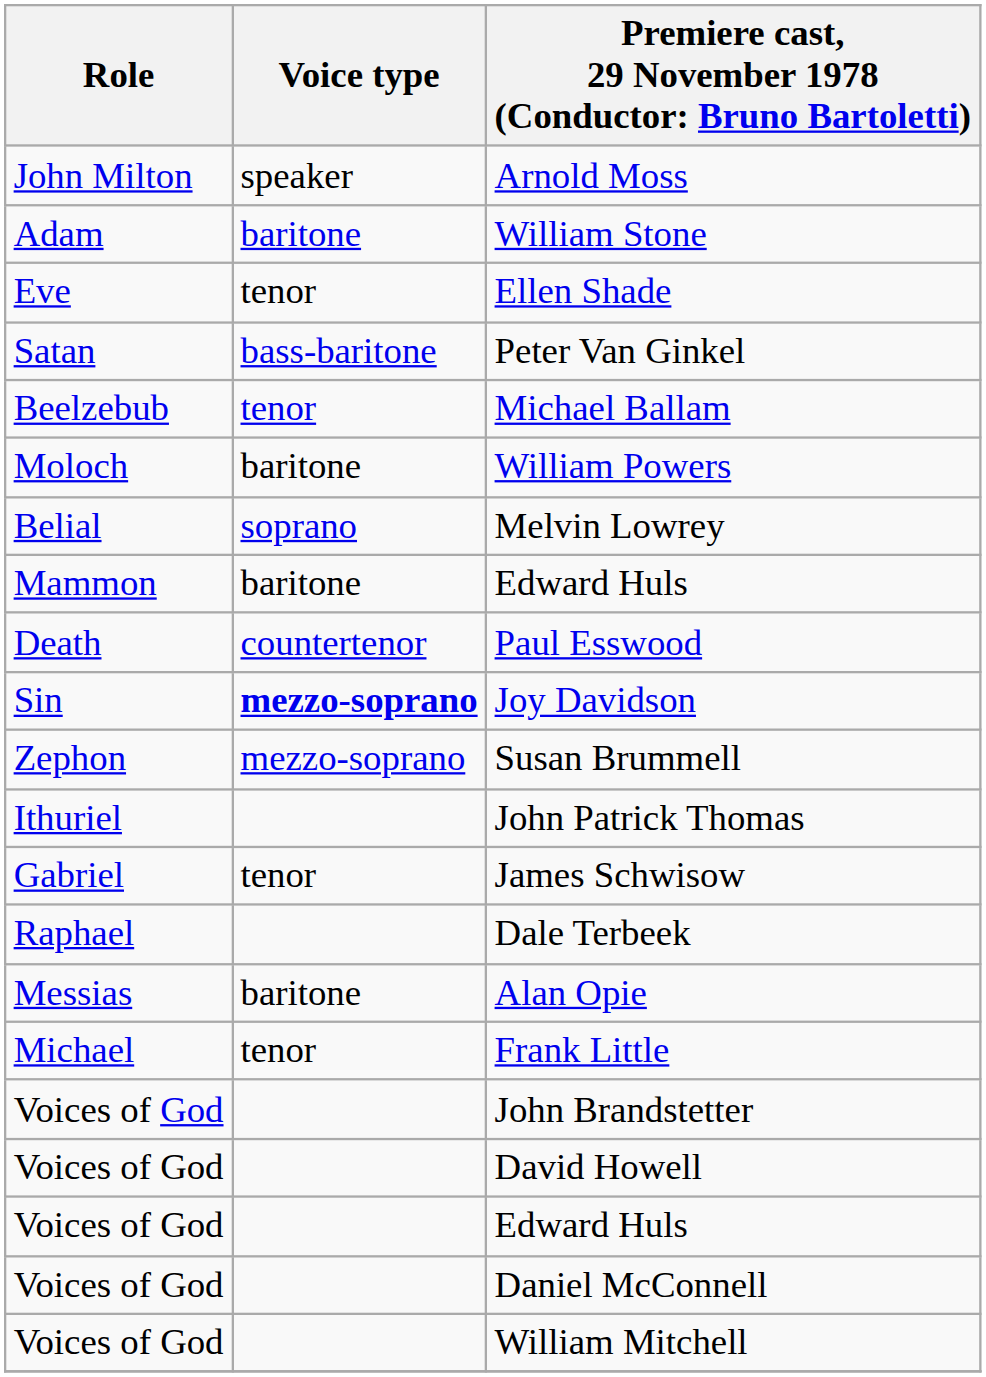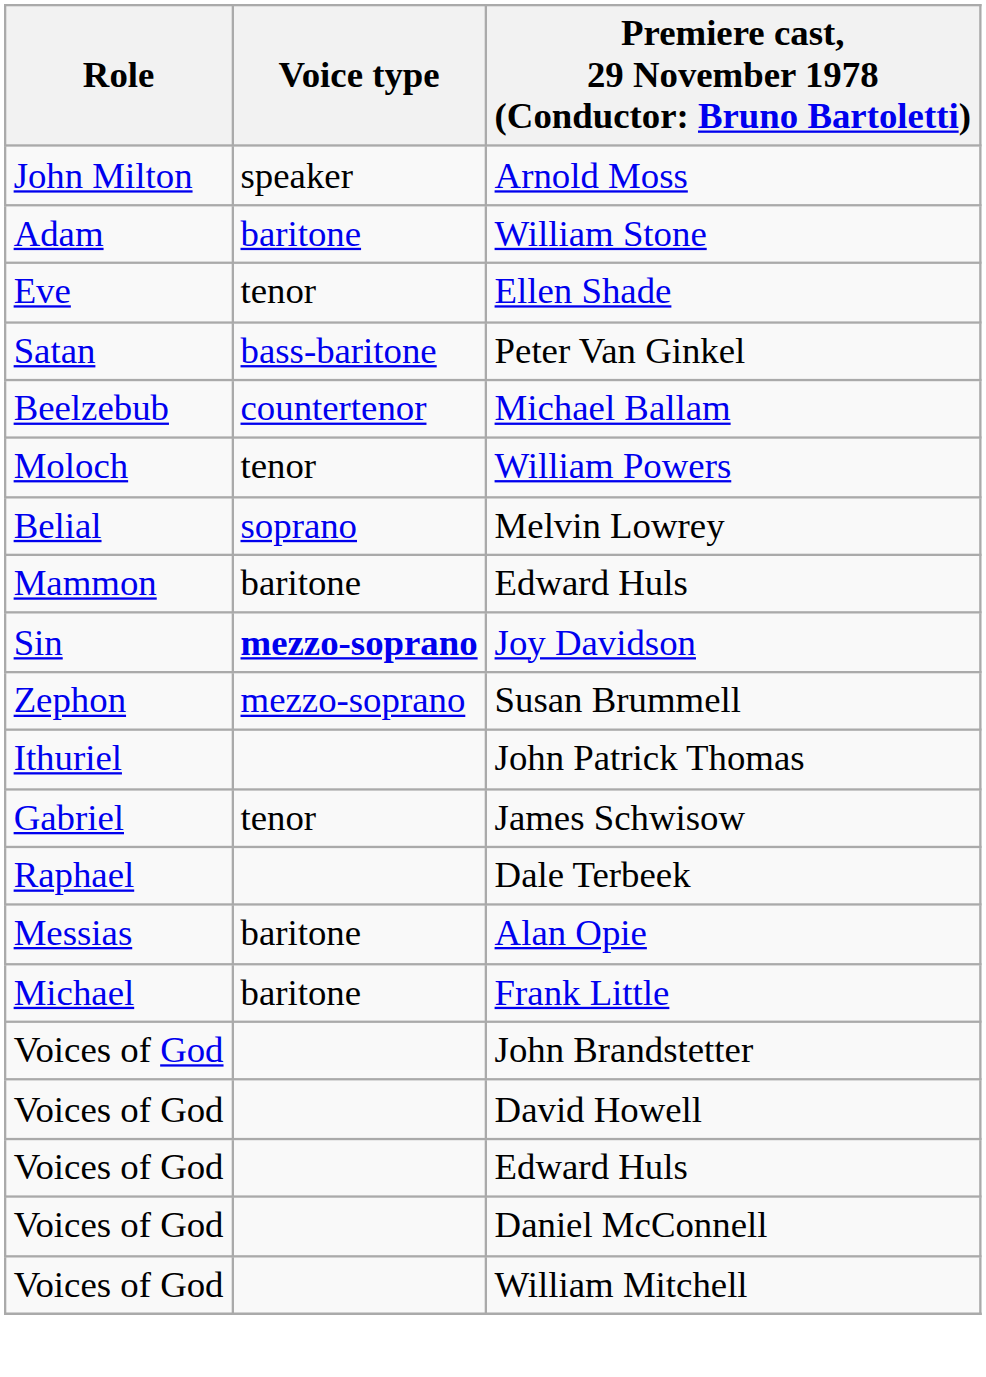 <table class="wikitable" border="1">
 <tr>
 <th>Role</th>
 <th>Voice type</th>
 <th>Premiere cast, <br>29 November 1978 <br>(Conductor: <a href='#'>Bruno Bartoletti</a>)</th>
 </tr>
 <tr>
 <td><a href='#'>John Milton</a></td>
 <td>speaker</td>
 <td><a href='#'>Arnold Moss</a></td>
 </tr>
 <tr>
 <td><a href='#'>Adam</a></td>
 <td><a href='#'>baritone</a></td>
 <td><a href='#'>William Stone</a></td>
 </tr>
 <tr>
 <td><a href='#'>Eve</a></td>
 <td>tenor</td>
 <td><a href='#'>Ellen Shade</a></td>
 </tr>
 <tr>
 <td><a href='#'>Satan</a></td>
 <td><a href='#'>bass-baritone</a></td>
 <td>Peter Van Ginkel</td>
 </tr>
 <tr>
 <td><a href='#'>Beelzebub</a></td>
-<td><a href='#'>tenor</a></td>
+<td><a href='#'>countertenor</a></td>
 <td><a href='#'>Michael Ballam</a></td>
 </tr>
 <tr>
 <td><a href='#'>Moloch</a></td>
-<td>baritone</td>
+<td>tenor</td>
 <td><a href='#'>William Powers</a></td>
 </tr>
 <tr>
 <td><a href='#'>Belial</a></td>
 <td><a href='#'>soprano</a></td>
 <td>Melvin Lowrey</td>
 </tr>
 <tr>
 <td><a href='#'>Mammon</a></td>
 <td>baritone</td>
 <td>Edward Huls</td>
-</tr>
-<tr>
-<td><a href='#'>Death</a></td>
-<td><a href='#'>countertenor</a></td>
-<td><a href='#'>Paul Esswood</a></td>
 </tr>
 <tr>
 <td><a href='#'>Sin</a></td>
 <td><strong><a href='#'>mezzo-soprano</a></strong></td>
 <td><a href='#'>Joy Davidson</a></td>
 </tr>
 <tr>
 <td><a href='#'>Zephon</a></td>
 <td><a href='#'>mezzo-soprano</a></td>
 <td>Susan Brummell</td>
 </tr>
 <tr>
 <td><a href='#'>Ithuriel</a></td>
 <td></td>
 <td>John Patrick Thomas</td>
 </tr>
 <tr>
 <td><a href='#'>Gabriel</a></td>
 <td>tenor</td>
 <td>James Schwisow</td>
 </tr>
 <tr>
 <td><a href='#'>Raphael</a></td>
 <td></td>
 <td>Dale Terbeek</td>
 </tr>
 <tr>
 <td><a href='#'>Messias</a></td>
 <td>baritone</td>
 <td><a href='#'>Alan Opie</a></td>
 </tr>
 <tr>
 <td><a href='#'>Michael</a></td>
-<td>tenor</td>
+<td>baritone</td>
 <td><a href='#'>Frank Little</a></td>
 </tr>
 <tr>
 <td>Voices of <a href='#'>God</a></td>
 <td></td>
 <td>John Brandstetter</td>
 </tr>
 <tr>
 <td>Voices of God</td>
 <td></td>
 <td>David Howell</td>
 </tr>
 <tr>
 <td>Voices of God</td>
 <td></td>
 <td>Edward Huls</td>
 </tr>
 <tr>
 <td>Voices of God</td>
 <td></td>
 <td>Daniel McConnell</td>
 </tr>
 <tr>
 <td>Voices of God</td>
 <td></td>
 <td>William Mitchell</td>
 </tr>
 <tr>
 </tr>
 </table>
